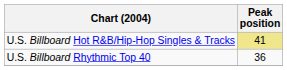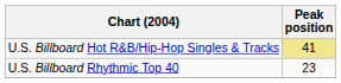 <table class="wikitable">
 <tr>
 <th align="center">Chart (2004)</th>
 <th align="center">Peak<br>position</th>
 </tr>
 <tr>
 <td align="left">U.S. <em>Billboard</em> <a href='#'>Hot R&B/Hip-Hop Singles & Tracks</a></td>
 <td align="center" style="background: khaki;">41</td>
 </tr>
 <tr>
 <td align="left">U.S. <em>Billboard</em> <a href='#'>Rhythmic Top 40</a></td>
-<td align="center">36</td>
+<td align="center">23</td>
 </tr>
 <tr>
 </tr>
 </table>
